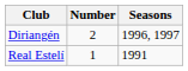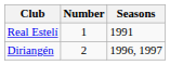 <table class="wikitable sortable">
 <tr>
 <th>Club</th>
 <th>Number</th>
 <th>Seasons</th>
 </tr>
 <tr>
+<td><a href='#'>Real Estelí</a></td>
+<td style="text-align:center">1</td>
+<td>1991</td>
+</tr>
+<tr>
 <td><a href='#'>Diriangén</a></td>
 <td style="text-align:center">2</td>
 <td>1996, 1997</td>
 </tr>
-<tr>
-<td><a href='#'>Real Estelí</a></td>
-<td style="text-align:center">1</td>
-<td>1991</td>
-</tr>
 </table>
